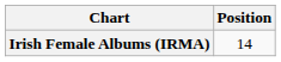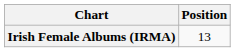 <table class="wikitable plainrowheaders" style="text-align:center">
 <tr>
 <th>Chart</th>
 <th>Position</th>
 </tr>
 <tr>
 <th scope="row">Irish Female Albums (IRMA)</th>
-<td>14</td>
+<td>13</td>
 </tr>
 </table>
